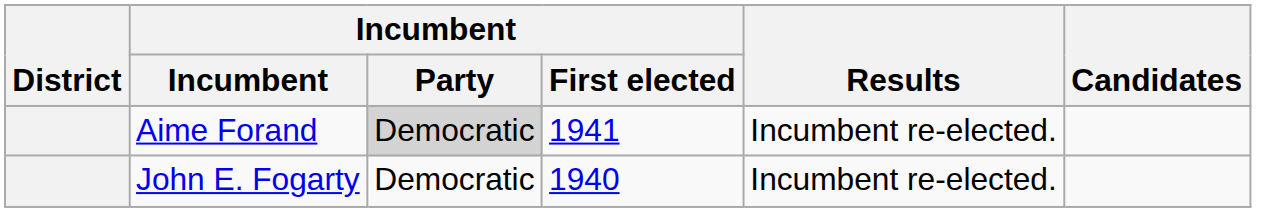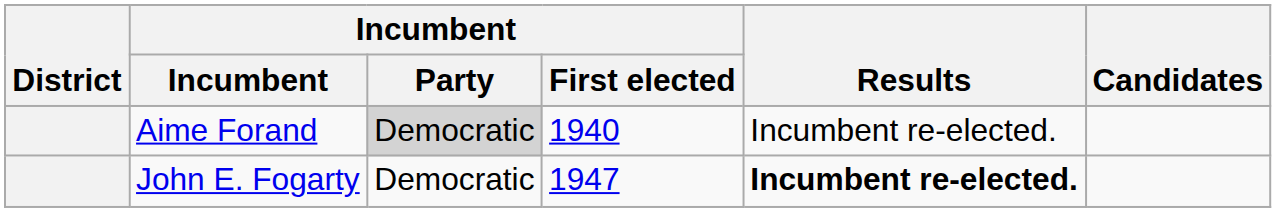 <table class=wikitable>
 <tr valign=bottom>
 <th rowspan=2>District</th>
 <th colspan=3>Incumbent</th>
 <th rowspan=2>Results</th>
 <th rowspan=2>Candidates</th>
 </tr>
 <tr>
 <th>Incumbent</th>
 <th>Party</th>
 <th>First elected</th>
 </tr>
 <tr>
 <th></th>
 <td><a href='#'>Aime Forand</a></td>
 <td style="background: lightgrey;">Democratic</td>
-<td><a href='#'>1941</a></td>
+<td><a href='#'>1940</a></td>
 <td>Incumbent re-elected.</td>
 <td nowrap></td>
 </tr>
 <tr>
 <th></th>
 <td><a href='#'>John E. Fogarty</a></td>
 <td>Democratic</td>
-<td><a href='#'>1940</a></td>
-<td>Incumbent re-elected.</td>
+<td><a href='#'>1947</a></td>
+<td><strong>Incumbent re-elected.</strong></td>
 <td nowrap></td>
 </tr>
 </table>
